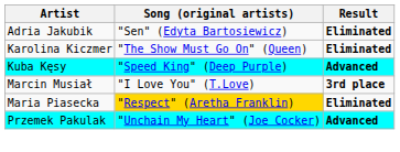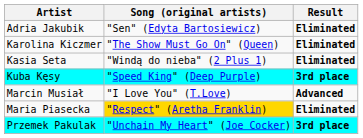 <table class=wikitable>
 <tr>
 <th>Artist</th>
 <th>Song (original artists)</th>
 <th>Result</th>
 </tr>
 <tr>
 <td>Adria Jakubik</td>
 <td>"Sen" (<a href='#'>Edyta Bartosiewicz</a>)</td>
 <td><strong>Eliminated</strong></td>
 </tr>
 <tr>
 <td>Karolina Kiczmer</td>
 <td>"<a href='#'>The Show Must Go On</a>" (<a href='#'>Queen</a>)</td>
 <td><strong>Eliminated</strong></td>
 </tr>
+<tr>
+<td>Kasia Seta</td>
+<td>"Windą do nieba" (<a href='#'>2 Plus 1</a>)</td>
+<td><strong>Eliminated</strong></td>
+</tr>
 <tr style="background:cyan;">
 <td>Kuba Kęsy</td>
 <td>"<a href='#'>Speed King</a>" (<a href='#'>Deep Purple</a>)</td>
-<td><strong>Advanced</strong></td>
+<td><strong>3rd place</strong></td>
 </tr>
 <tr>
 <td>Marcin Musiał</td>
 <td>"I Love You" (<a href='#'>T.Love</a>)</td>
-<td><strong>3rd place</strong></td>
+<td><strong>Advanced</strong></td>
 </tr>
 <tr>
 <td>Maria Piasecka</td>
 <td style="background: gold;">"<a href='#'>Respect</a>" (<a href='#'>Aretha Franklin</a>)</td>
 <td><strong>Eliminated</strong></td>
 </tr>
 <tr style="background:cyan;">
 <td>Przemek Pakulak</td>
 <td>"<a href='#'>Unchain My Heart</a>" (<a href='#'>Joe Cocker</a>)</td>
-<td><strong>Advanced</strong></td>
+<td><strong>3rd place</strong></td>
 </tr>
 </table>
